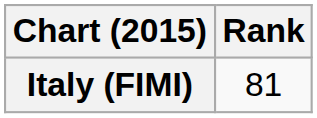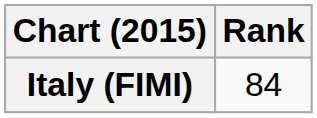 <table class="wikitable plainrowheaders">
 <tr>
 <th>Chart (2015)</th>
 <th>Rank</th>
 </tr>
 <tr>
 <th scope="row">Italy (FIMI)</th>
-<td style="text-align:center;">81</td>
+<td style="text-align:center;">84</td>
 </tr>
 </table>
